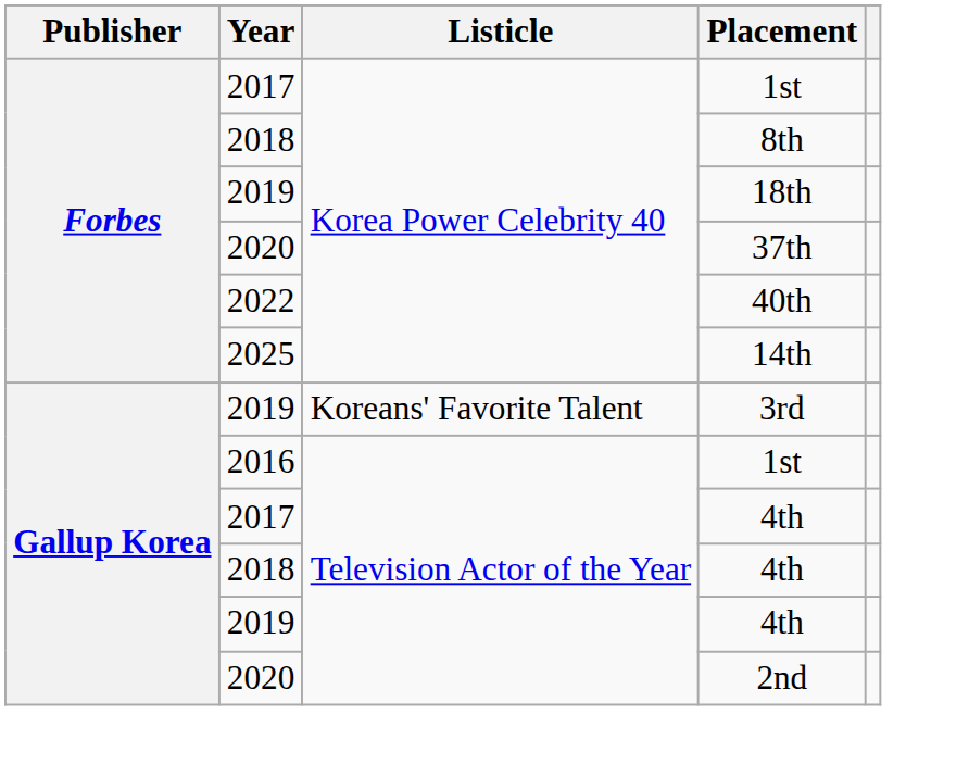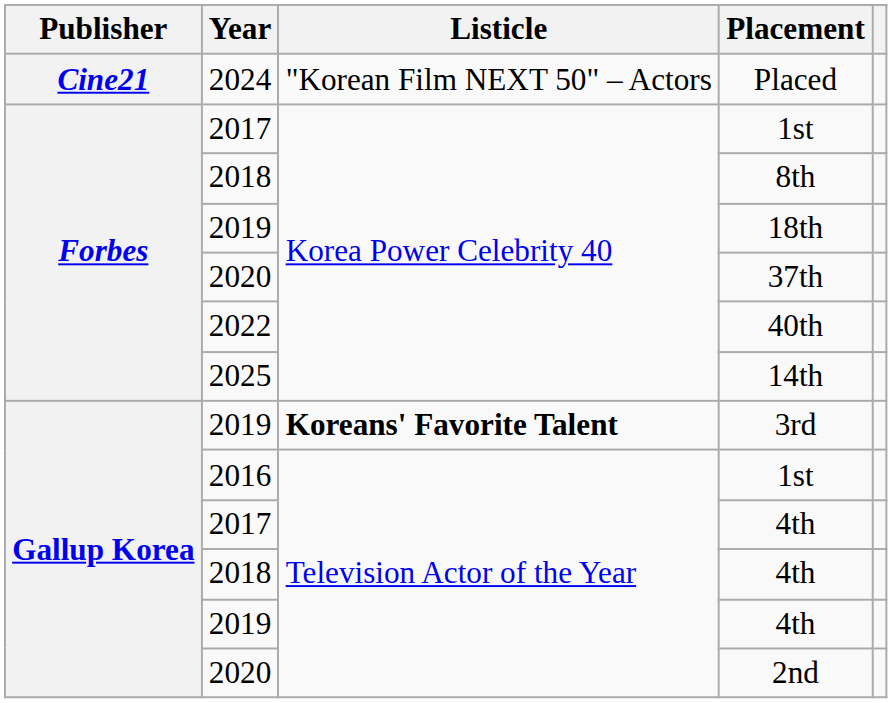 <table class="wikitable plainrowheaders sortable">
 <tr>
 <th scope="col">Publisher</th>
 <th scope="col">Year</th>
 <th scope="col">Listicle</th>
 <th scope="col">Placement</th>
 <th scope="col" class="unsortable"></th>
+</tr>
+<tr>
+<th scope="row"><em><a href='#'>Cine21</a></em></th>
+<td>2024</td>
+<td style="text-align:left">"Korean Film NEXT 50" – Actors</td>
+<td style="text-align:center">Placed</td>
+<td style="text-align:center"></td>
 </tr>
 <tr>
 <th scope="row" rowspan="6"><em><a href='#'>Forbes</a></em></th>
 <td>2017</td>
 <td rowspan="6"><a href='#'>Korea Power Celebrity 40</a></td>
 <td style="text-align:center">1st</td>
 <td style="text-align:center"></td>
 </tr>
 <tr>
 <td>2018</td>
 <td style="text-align:center">8th</td>
 <td style="text-align:center"></td>
 </tr>
 <tr>
 <td>2019</td>
 <td style="text-align:center">18th</td>
 <td style="text-align:center"></td>
 </tr>
 <tr>
 <td>2020</td>
 <td style="text-align:center">37th</td>
 <td style="text-align:center"></td>
 </tr>
 <tr>
 <td>2022</td>
 <td style="text-align:center">40th</td>
 <td style="text-align:center"></td>
 </tr>
 <tr>
 <td>2025</td>
 <td style="text-align:center">14th</td>
 <td style="text-align:center"></td>
 </tr>
 <tr>
 <th scope="row" rowspan="6"><a href='#'>Gallup Korea</a></th>
 <td>2019</td>
-<td style="text-align:left">Koreans' Favorite Talent</td>
+<td style="text-align:left"><strong>Koreans' Favorite Talent</strong></td>
 <td style="text-align:center">3rd</td>
 <td></td>
 </tr>
 <tr>
 <td>2016</td>
 <td rowspan="5" style="text-align:left"><a href='#'>Television Actor of the Year</a></td>
 <td style="text-align:center">1st</td>
 <td></td>
 </tr>
 <tr>
 <td>2017</td>
 <td style="text-align:center">4th</td>
 <td></td>
 </tr>
 <tr>
 <td>2018</td>
 <td style="text-align:center">4th</td>
 <td></td>
 </tr>
 <tr>
 <td>2019</td>
 <td style="text-align:center">4th</td>
 <td></td>
 </tr>
 <tr>
 <td>2020</td>
 <td style="text-align:center">2nd</td>
 <td></td>
 </tr>
 </table>
